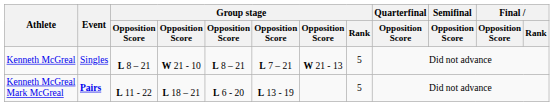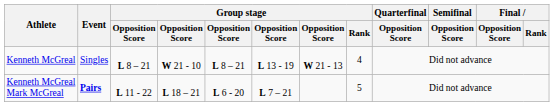 <table class="wikitable" style="font-size:88%">
 <tr>
 <th rowspan=2>Athlete</th>
 <th rowspan=2>Event</th>
 <th colspan=6>Group stage</th>
 <th>Quarterfinal</th>
 <th>Semifinal</th>
 <th colspan=2>Final / </th>
 </tr>
 <tr style="font-size:95%">
 <th>Opposition<br>Score</th>
 <th>Opposition<br>Score</th>
 <th>Opposition<br>Score</th>
 <th>Opposition<br>Score</th>
 <th>Opposition<br>Score</th>
 <th>Rank</th>
 <th>Opposition<br>Score</th>
 <th>Opposition<br>Score</th>
 <th>Opposition<br>Score</th>
 <th>Rank</th>
 </tr>
 <tr align=center>
 <td align=left><a href='#'>Kenneth McGreal</a></td>
 <td align=left><a href='#'>Singles</a></td>
 <td><br><strong>L</strong> 8 – 21</td>
 <td><br><strong>W</strong> 21 - 10</td>
 <td><br><strong>L</strong> 8 – 21</td>
-<td><br><strong>L</strong> 7 – 21</td>
+<td><br><strong>L</strong> 13 - 19</td>
 <td><br><strong>W</strong> 21 - 13</td>
-<td>5</td>
+<td>4</td>
 <td Colspan=4>Did not advance</td>
 </tr>
 <tr align=center>
 <td align=left><a href='#'>Kenneth McGreal</a><br><a href='#'>Mark McGreal</a></td>
 <td align=left><strong><a href='#'>Pairs</a></strong></td>
 <td><br><strong>L</strong> 11 - 22</td>
 <td><br><strong>L</strong> 18 – 21</td>
 <td><br><strong>L</strong> 6 - 20</td>
-<td><br><strong>L</strong> 13 - 19</td>
+<td><br><strong>L</strong> 7 – 21</td>
 <td></td>
 <td>5</td>
 <td colspan=4>Did not advance</td>
 </tr>
 </table>
